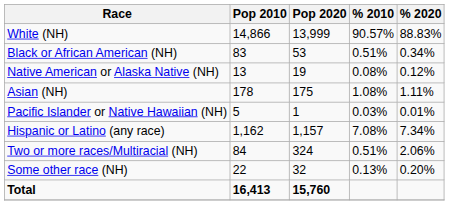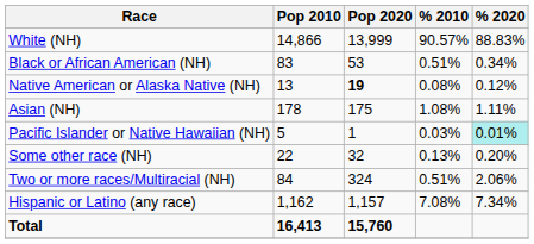 <table class="wikitable">
 <tr>
 <th>Race</th>
 <th>Pop 2010</th>
 <th>Pop 2020</th>
 <th>% 2010</th>
 <th>% 2020</th>
 </tr>
 <tr>
 <td><a href='#'>White</a> (NH)</td>
 <td>14,866</td>
 <td>13,999</td>
 <td>90.57%</td>
 <td>88.83%</td>
 </tr>
 <tr>
 <td><a href='#'>Black or African American</a> (NH)</td>
 <td>83</td>
 <td>53</td>
 <td>0.51%</td>
 <td>0.34%</td>
 </tr>
 <tr>
 <td><a href='#'>Native American</a> or <a href='#'>Alaska Native</a> (NH)</td>
 <td>13</td>
-<td>19</td>
+<td><strong>19</strong></td>
 <td>0.08%</td>
 <td>0.12%</td>
 </tr>
 <tr>
 <td><a href='#'>Asian</a> (NH)</td>
 <td>178</td>
 <td>175</td>
 <td>1.08%</td>
 <td>1.11%</td>
 </tr>
 <tr>
 <td><a href='#'>Pacific Islander</a> or <a href='#'>Native Hawaiian</a> (NH)</td>
 <td>5</td>
 <td>1</td>
 <td>0.03%</td>
-<td>0.01%</td>
+<td style="background: paleturquoise;">0.01%</td>
 </tr>
 <tr>
-<td><a href='#'>Hispanic or Latino</a> (any race)</td>
-<td>1,162</td>
-<td>1,157</td>
-<td>7.08%</td>
-<td>7.34%</td>
+<td><a href='#'>Some other race</a> (NH)</td>
+<td>22</td>
+<td>32</td>
+<td>0.13%</td>
+<td>0.20%</td>
 </tr>
 <tr>
 <td><a href='#'>Two or more races/Multiracial</a> (NH)</td>
 <td>84</td>
 <td>324</td>
 <td>0.51%</td>
 <td>2.06%</td>
 </tr>
 <tr>
-<td><a href='#'>Some other race</a> (NH)</td>
-<td>22</td>
-<td>32</td>
-<td>0.13%</td>
-<td>0.20%</td>
+<td><a href='#'>Hispanic or Latino</a> (any race)</td>
+<td>1,162</td>
+<td>1,157</td>
+<td>7.08%</td>
+<td>7.34%</td>
 </tr>
 <tr>
 <td><strong>Total</strong></td>
 <td><strong>16,413</strong></td>
 <td><strong>15,760</strong></td>
 <td></td>
 <td></td>
 </tr>
 <tr>
 </tr>
 </table>
